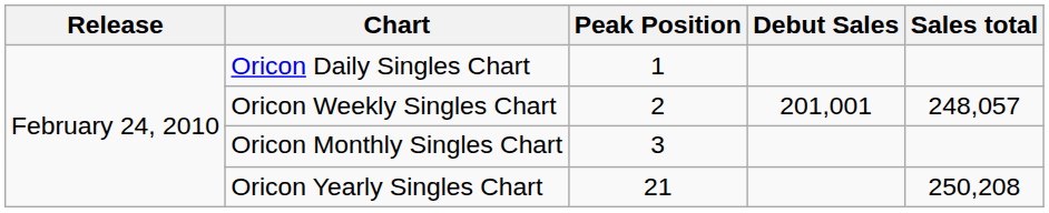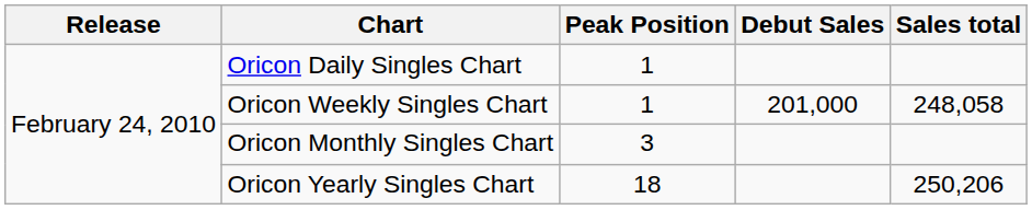 <table class="wikitable">
 <tr>
 <th>Release</th>
 <th>Chart</th>
 <th>Peak Position</th>
 <th>Debut Sales</th>
 <th>Sales total</th>
 </tr>
 <tr>
 <td rowspan=4>February 24, 2010</td>
 <td><a href='#'>Oricon</a> Daily Singles Chart</td>
 <td align="center">1</td>
 <td align="center"></td>
 <td align="center"></td>
 </tr>
 <tr>
 <td>Oricon Weekly Singles Chart</td>
-<td align="center">2</td>
-<td align="center">201,001</td>
-<td align="center">248,057</td>
+<td align="center">1</td>
+<td align="center">201,000</td>
+<td align="center">248,058</td>
 </tr>
 <tr>
 <td>Oricon Monthly Singles Chart</td>
 <td align="center">3</td>
 <td align="center"></td>
 <td align="center"></td>
 </tr>
 <tr>
 <td>Oricon Yearly Singles Chart</td>
-<td align="center">21</td>
+<td align="center">18</td>
 <td align="center"></td>
-<td align="center">250,208</td>
+<td align="center">250,206</td>
 </tr>
 </table>
